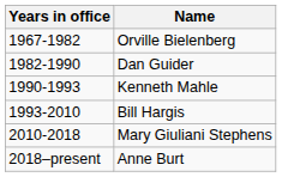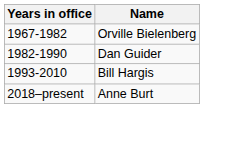 <table class="wikitable">
 <tr>
 <th>Years in office</th>
 <th>Name</th>
 </tr>
 <tr>
 <td>1967-1982</td>
 <td>Orville Bielenberg </td>
 </tr>
 <tr>
 <td>1982-1990</td>
 <td>Dan Guider </td>
 </tr>
 <tr>
-<td>1990-1993</td>
-<td>Kenneth Mahle </td>
-</tr>
-<tr>
 <td>1993-2010</td>
 <td>Bill Hargis </td>
-</tr>
-<tr>
-<td>2010-2018</td>
-<td>Mary Giuliani Stephens</td>
 </tr>
 <tr>
 <td>2018–present</td>
 <td>Anne Burt </td>
 </tr>
 </table>
